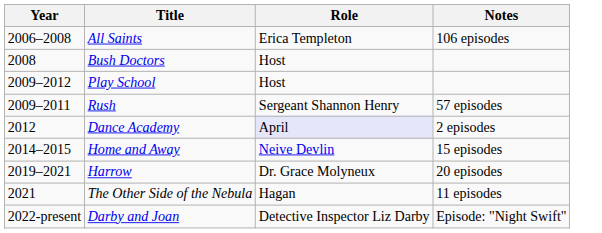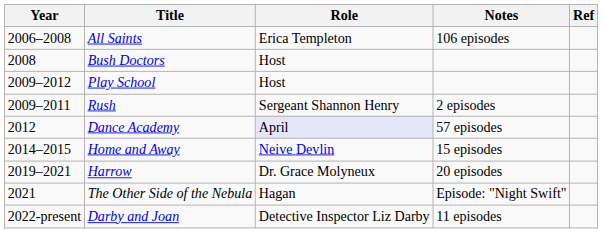 <table class="wikitable sortable">
 <tr>
 <th>Year</th>
 <th>Title</th>
 <th>Role</th>
 <th>Notes</th>
+<th>Ref</th>
 </tr>
 <tr>
 <td>2006–2008</td>
 <td><em><a href='#'>All Saints</a></em></td>
 <td>Erica Templeton</td>
 <td>106 episodes</td>
+<td></td>
 </tr>
 <tr>
 <td>2008</td>
 <td><em><a href='#'>Bush Doctors</a></em></td>
 <td>Host</td>
+<td></td>
 <td></td>
 </tr>
 <tr>
 <td>2009–2012</td>
 <td><em><a href='#'>Play School</a></em></td>
 <td>Host</td>
 <td></td>
+<td></td>
 </tr>
 <tr>
 <td>2009–2011</td>
 <td><em><a href='#'>Rush</a></em></td>
 <td>Sergeant Shannon Henry</td>
-<td>57 episodes</td>
+<td>2 episodes</td>
+<td></td>
 </tr>
 <tr>
 <td>2012</td>
 <td><em><a href='#'>Dance Academy</a></em></td>
 <td style="background: lavender;">April</td>
-<td>2 episodes</td>
+<td>57 episodes</td>
+<td></td>
 </tr>
 <tr>
 <td>2014–2015</td>
 <td><em><a href='#'>Home and Away</a></em></td>
 <td><a href='#'>Neive Devlin</a></td>
 <td>15 episodes</td>
+<td></td>
 </tr>
 <tr>
 <td>2019–2021</td>
 <td><em><a href='#'>Harrow</a></em></td>
 <td>Dr. Grace Molyneux</td>
 <td>20 episodes</td>
+<td></td>
 </tr>
 <tr>
 <td>2021</td>
 <td><em>The Other Side of the Nebula</em></td>
 <td>Hagan</td>
-<td>11 episodes</td>
+<td>Episode: "Night Swift"</td>
+<td></td>
 </tr>
 <tr>
 <td>2022-present</td>
 <td><em><a href='#'>Darby and Joan</a></em></td>
 <td>Detective Inspector Liz Darby</td>
-<td>Episode: "Night Swift"</td>
+<td>11 episodes</td>
+<td></td>
 </tr>
 </table>
